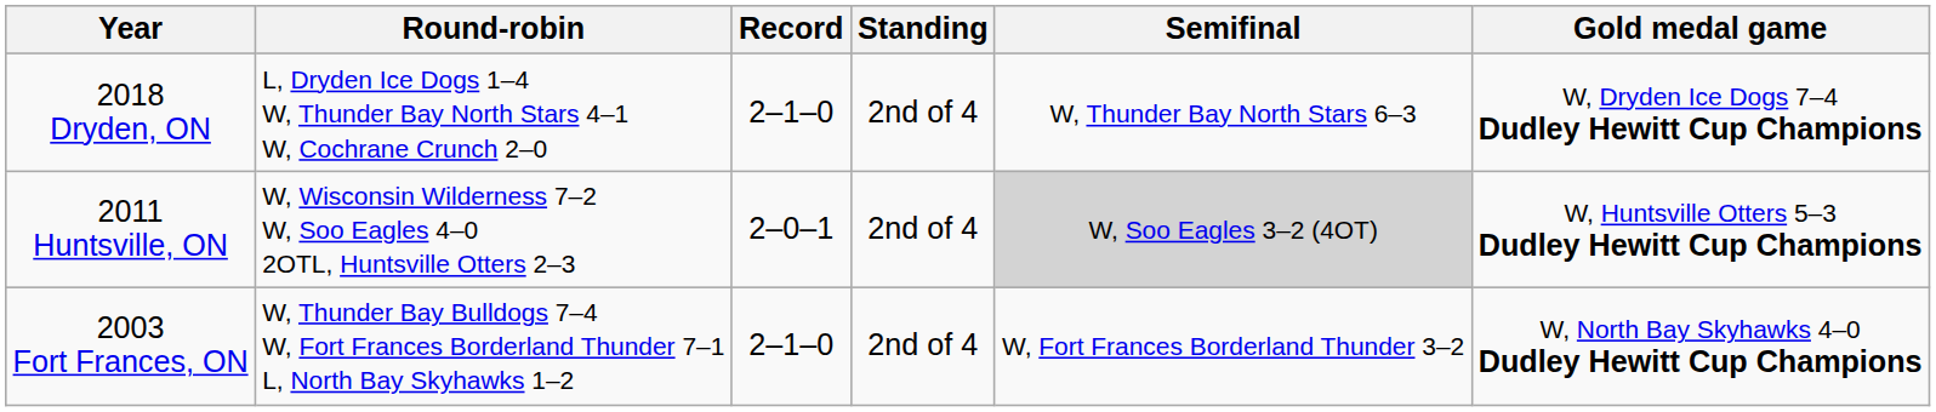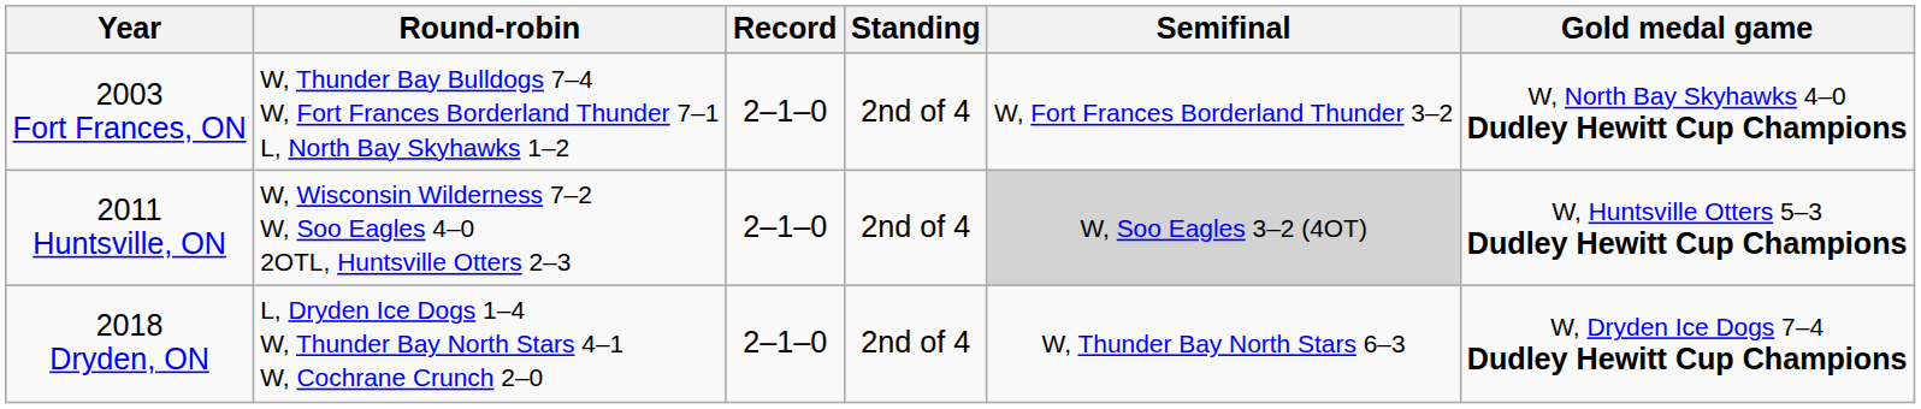 <table class="wikitable" style="text-align:center">
 <tr>
 <th>Year</th>
 <th>Round-robin</th>
 <th>Record</th>
 <th>Standing</th>
 <th>Semifinal</th>
 <th>Gold medal game</th>
 </tr>
 <tr>
+<td>2003<br><a href='#'>Fort Frances, ON</a></td>
+<td align=left><small>W, <a href='#'>Thunder Bay Bulldogs</a> 7–4<br>W, <a href='#'>Fort Frances Borderland Thunder</a> 7–1<br>L, <a href='#'>North Bay Skyhawks</a> 1–2</small></td>
+<td>2–1–0</td>
+<td>2nd of 4</td>
+<td><small>W, <a href='#'>Fort Frances Borderland Thunder</a> 3–2</small></td>
+<td><small>W, <a href='#'>North Bay Skyhawks</a> 4–0</small><br><strong>Dudley Hewitt Cup Champions</strong></td>
+</tr>
+<tr>
+<td>2011<br><a href='#'>Huntsville, ON</a></td>
+<td align=left><small>W, <a href='#'>Wisconsin Wilderness</a> 7–2<br>W, <a href='#'>Soo Eagles</a> 4–0<br>2OTL, <a href='#'>Huntsville Otters</a> 2–3</small></td>
+<td>2–1–0</td>
+<td>2nd of 4</td>
+<td style="background: lightgrey;"><small>W, <a href='#'>Soo Eagles</a> 3–2 (4OT)</small></td>
+<td><small>W, <a href='#'>Huntsville Otters</a> 5–3</small><br><strong>Dudley Hewitt Cup Champions</strong></td>
+</tr>
+<tr>
 <td>2018<br><a href='#'>Dryden, ON</a></td>
 <td align=left><small>L, <a href='#'>Dryden Ice Dogs</a> 1–4<br>W, <a href='#'>Thunder Bay North Stars</a> 4–1<br>W, <a href='#'>Cochrane Crunch</a> 2–0</small></td>
 <td>2–1–0</td>
 <td>2nd of 4</td>
 <td><small>W, <a href='#'>Thunder Bay North Stars</a> 6–3</small></td>
 <td><small>W, <a href='#'>Dryden Ice Dogs</a> 7–4</small><br><strong>Dudley Hewitt Cup Champions</strong></td>
 </tr>
-<tr>
-<td>2011<br><a href='#'>Huntsville, ON</a></td>
-<td align=left><small>W, <a href='#'>Wisconsin Wilderness</a> 7–2<br>W, <a href='#'>Soo Eagles</a> 4–0<br>2OTL, <a href='#'>Huntsville Otters</a> 2–3</small></td>
-<td>2–0–1</td>
-<td>2nd of 4</td>
-<td style="background: lightgrey;"><small>W, <a href='#'>Soo Eagles</a> 3–2 (4OT)</small></td>
-<td><small>W, <a href='#'>Huntsville Otters</a> 5–3</small><br><strong>Dudley Hewitt Cup Champions</strong></td>
-</tr>
-<tr>
-<td>2003<br><a href='#'>Fort Frances, ON</a></td>
-<td align=left><small>W, <a href='#'>Thunder Bay Bulldogs</a> 7–4<br>W, <a href='#'>Fort Frances Borderland Thunder</a> 7–1<br>L, <a href='#'>North Bay Skyhawks</a> 1–2</small></td>
-<td>2–1–0</td>
-<td>2nd of 4</td>
-<td><small>W, <a href='#'>Fort Frances Borderland Thunder</a> 3–2</small></td>
-<td><small>W, <a href='#'>North Bay Skyhawks</a> 4–0</small><br><strong>Dudley Hewitt Cup Champions</strong></td>
-</tr>
 </table>
